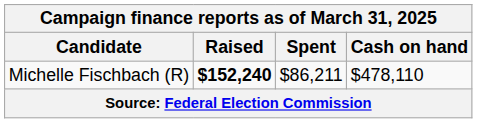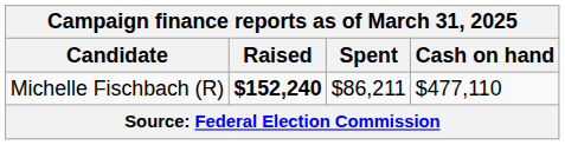 <table class="wikitable sortable">
 <tr>
 <th colspan=4>Campaign finance reports as of March 31, 2025</th>
 </tr>
 <tr style="text-align:center;">
 <th>Candidate</th>
 <th>Raised</th>
 <th>Spent</th>
 <th>Cash on hand</th>
 </tr>
 <tr>
 <td>Michelle Fischbach (R)</td>
 <td><strong>$152,240</strong></td>
 <td>$86,211</td>
-<td>$478,110</td>
+<td>$477,110</td>
 </tr>
 <tr>
 <th colspan="4"><small>Source: <a href='#'>Federal Election Commission</a></small></th>
 </tr>
 </table>
